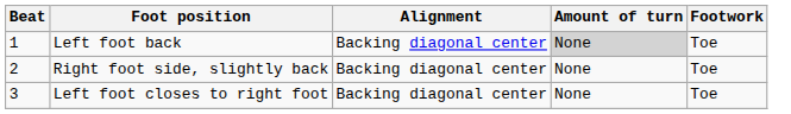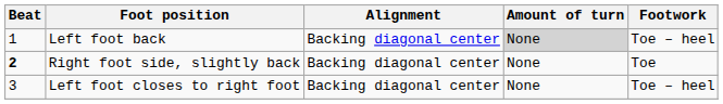 <table class="wikitable" style="font-size:90%;">
 <tr>
 <th>Beat</th>
 <th>Foot position</th>
 <th>Alignment</th>
 <th>Amount of turn</th>
 <th>Footwork</th>
 </tr>
 <tr>
 <td>1</td>
 <td>Left foot back</td>
 <td>Backing <a href='#'>diagonal center</a></td>
 <td style="background: lightgrey;">None</td>
-<td>Toe</td>
+<td>Toe – heel</td>
 </tr>
 <tr>
-<td>2</td>
+<td><strong>2</strong></td>
 <td>Right foot side, slightly back</td>
 <td>Backing diagonal center</td>
 <td>None</td>
 <td>Toe</td>
 </tr>
 <tr>
 <td>3</td>
 <td>Left foot closes to right foot</td>
 <td>Backing diagonal center</td>
 <td>None</td>
-<td>Toe</td>
+<td>Toe – heel</td>
 </tr>
 <tr>
 </tr>
 </table>
